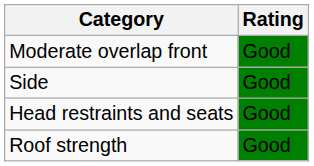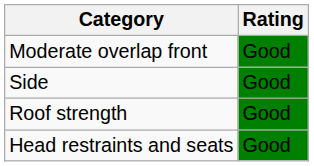 <table class="wikitable">
 <tr>
 <th>Category</th>
 <th>Rating</th>
 </tr>
 <tr>
 <td>Moderate overlap front</td>
 <td style="background: green">Good</td>
 </tr>
 <tr>
 <td>Side</td>
 <td style="background: green">Good</td>
 </tr>
 <tr>
+<td>Roof strength</td>
+<td style="background: green">Good</td>
+</tr>
+<tr>
 <td>Head restraints and seats</td>
 <td style="background: green">Good</td>
 </tr>
-<tr>
-<td>Roof strength</td>
-<td style="background: green">Good</td>
-</tr>
 </table>
